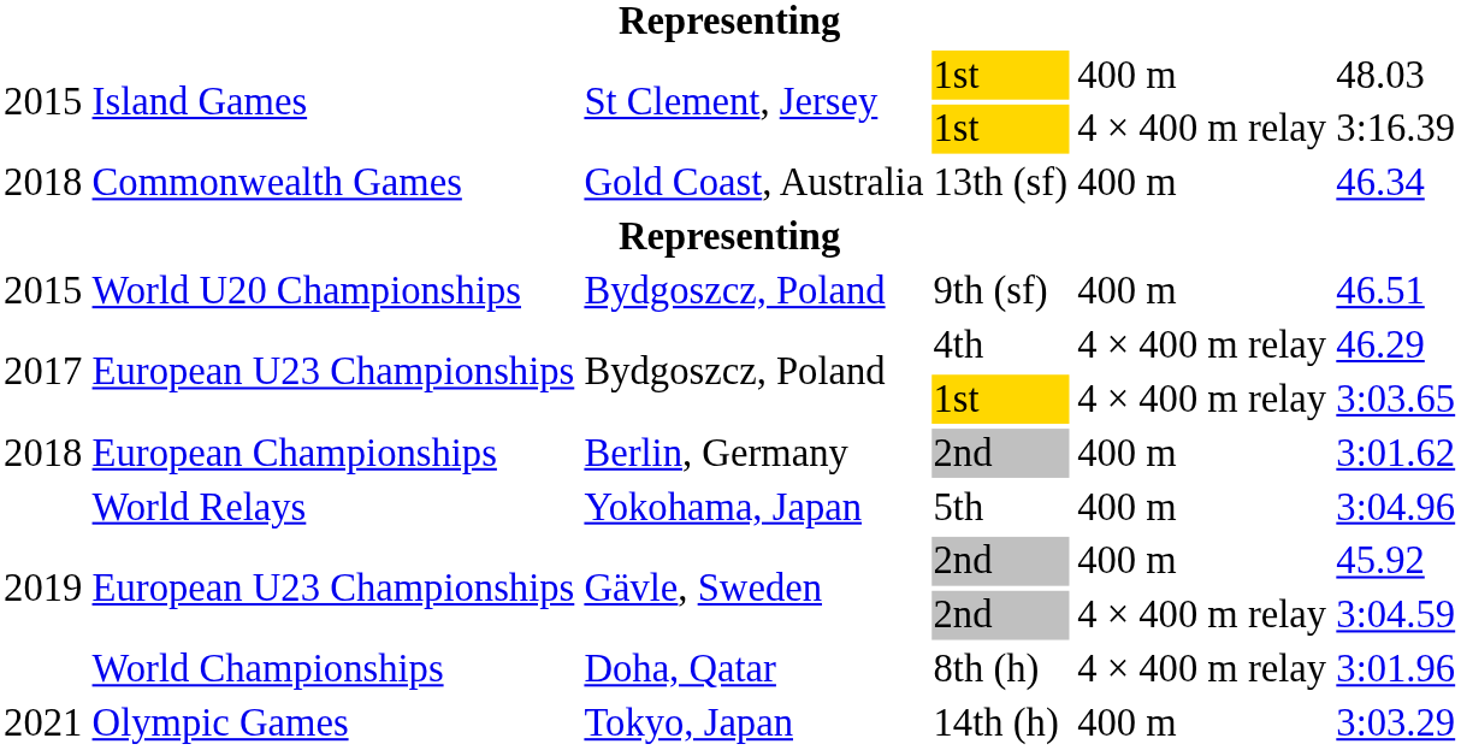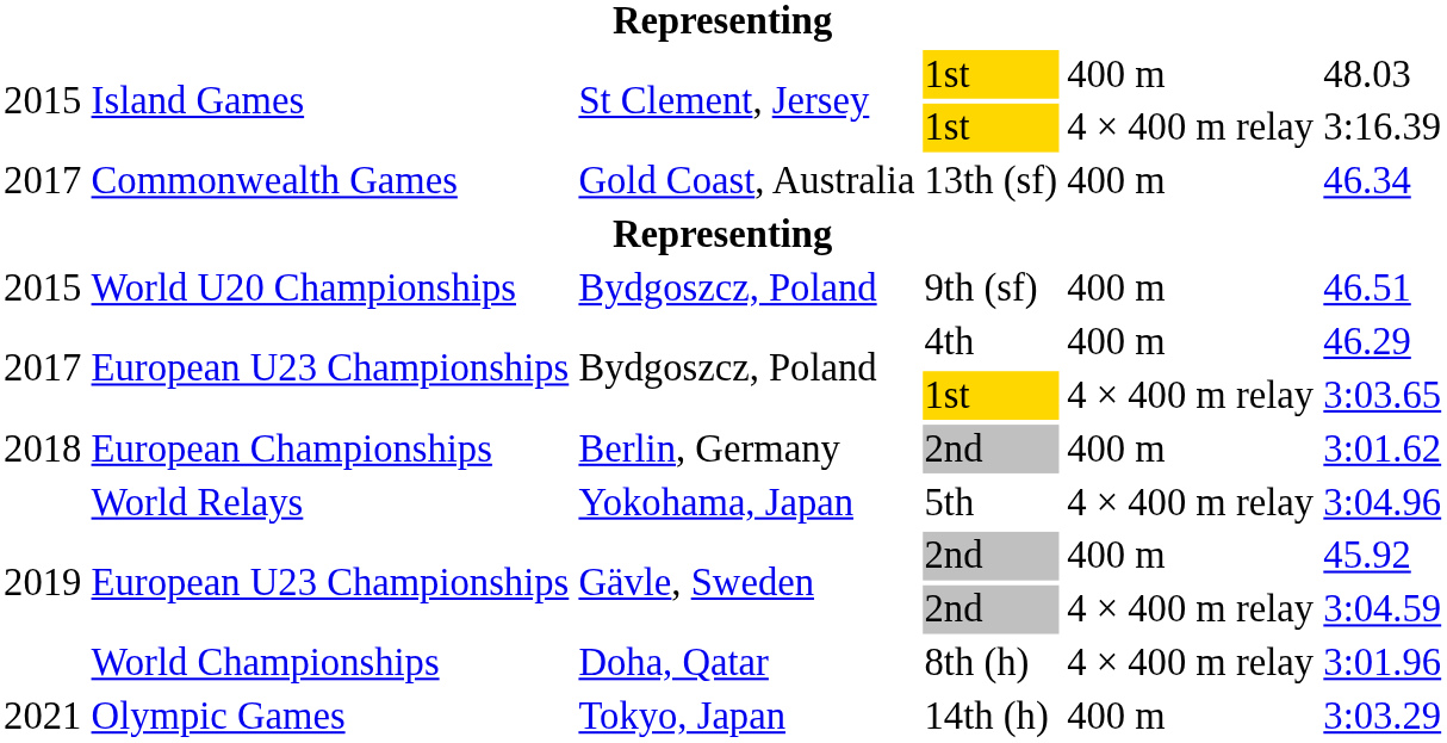 <table>
 <tr>
 <th colspan="6">Representing </th>
 </tr>
 <tr>
 <td rowspan=2>2015</td>
 <td rowspan=2><a href='#'>Island Games</a></td>
 <td rowspan=2><a href='#'>St Clement</a>, <a href='#'>Jersey</a></td>
 <td bgcolor=gold>1st</td>
 <td>400 m</td>
 <td>48.03</td>
 </tr>
 <tr>
 <td bgcolor=gold>1st</td>
 <td>4 × 400 m relay</td>
 <td>3:16.39</td>
 </tr>
 <tr>
-<td>2018</td>
+<td>2017</td>
 <td><a href='#'>Commonwealth Games</a></td>
 <td><a href='#'>Gold Coast</a>, Australia</td>
 <td>13th (sf)</td>
 <td>400 m</td>
 <td><a href='#'>46.34</a></td>
 </tr>
 <tr>
 <th colspan="6">Representing </th>
 </tr>
 <tr>
 <td>2015</td>
 <td><a href='#'>World U20 Championships</a></td>
 <td><a href='#'>Bydgoszcz, Poland</a></td>
 <td>9th (sf)</td>
 <td>400 m</td>
 <td><a href='#'>46.51</a></td>
 </tr>
 <tr>
 <td rowspan=2>2017</td>
 <td rowspan=2><a href='#'>European U23 Championships</a></td>
 <td rowspan=2>Bydgoszcz, Poland</td>
 <td>4th</td>
-<td>4 × 400 m relay</td>
+<td>400 m</td>
 <td><a href='#'>46.29</a></td>
 </tr>
 <tr>
 <td bgcolor=gold>1st</td>
 <td>4 × 400 m relay</td>
 <td><a href='#'>3:03.65</a></td>
 </tr>
 <tr>
 <td>2018</td>
 <td><a href='#'>European Championships</a></td>
 <td><a href='#'>Berlin</a>, Germany</td>
 <td bgcolor=silver>2nd</td>
 <td>400 m</td>
 <td><a href='#'>3:01.62</a></td>
 </tr>
 <tr>
 <td rowspan=4>2019</td>
 <td><a href='#'>World Relays</a></td>
 <td><a href='#'>Yokohama, Japan</a></td>
 <td>5th</td>
-<td>400 m</td>
+<td>4 × 400 m relay</td>
 <td><a href='#'>3:04.96</a></td>
 </tr>
 <tr>
 <td rowspan=2><a href='#'>European U23 Championships</a></td>
 <td rowspan=2><a href='#'>Gävle</a>, <a href='#'>Sweden</a></td>
 <td bgcolor=silver>2nd</td>
 <td>400 m</td>
 <td><a href='#'>45.92</a></td>
 </tr>
 <tr>
 <td bgcolor=silver>2nd</td>
 <td>4 × 400 m relay</td>
 <td><a href='#'>3:04.59</a></td>
 </tr>
 <tr>
 <td><a href='#'>World Championships</a></td>
 <td><a href='#'>Doha, Qatar</a></td>
 <td>8th (h)</td>
 <td>4 × 400 m relay</td>
 <td><a href='#'>3:01.96</a></td>
 </tr>
 <tr>
 <td>2021</td>
 <td><a href='#'>Olympic Games</a></td>
 <td><a href='#'>Tokyo, Japan</a></td>
 <td>14th (h)</td>
 <td>400 m</td>
 <td><a href='#'>3:03.29</a></td>
 </tr>
 </table>
